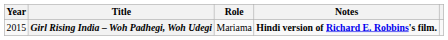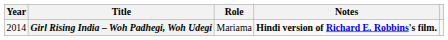 <table class="wikitable plainrowheaders sortable" style="margin-right: 0;">
 <tr>
 <th scope="col">Year</th>
 <th scope="col">Title</th>
 <th scope="col">Role</th>
 <th scope="col" class="unsortable">Notes</th>
 <th scope="col" class="unsortable"></th>
 </tr>
 <tr>
-<td>2015</td>
+<td>2014</td>
 <th scope="row"><em>Girl Rising India – Woh Padhegi, Woh Udegi</em></th>
 <td>Mariama</td>
 <td><strong>Hindi version of <a href='#'>Richard E. Robbins</a>'s film.</strong></td>
 <td></td>
 </tr>
 </table>
